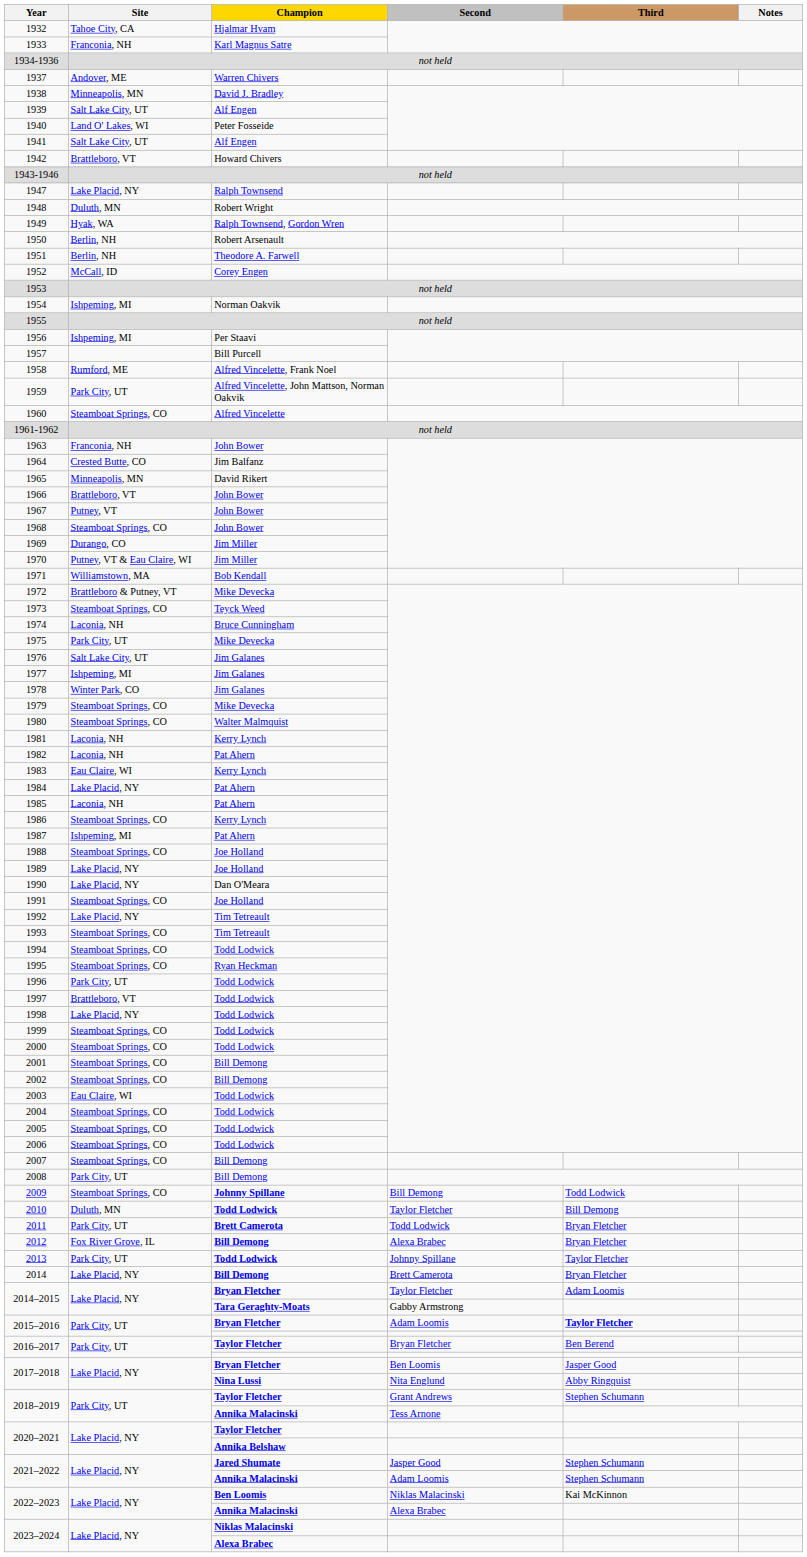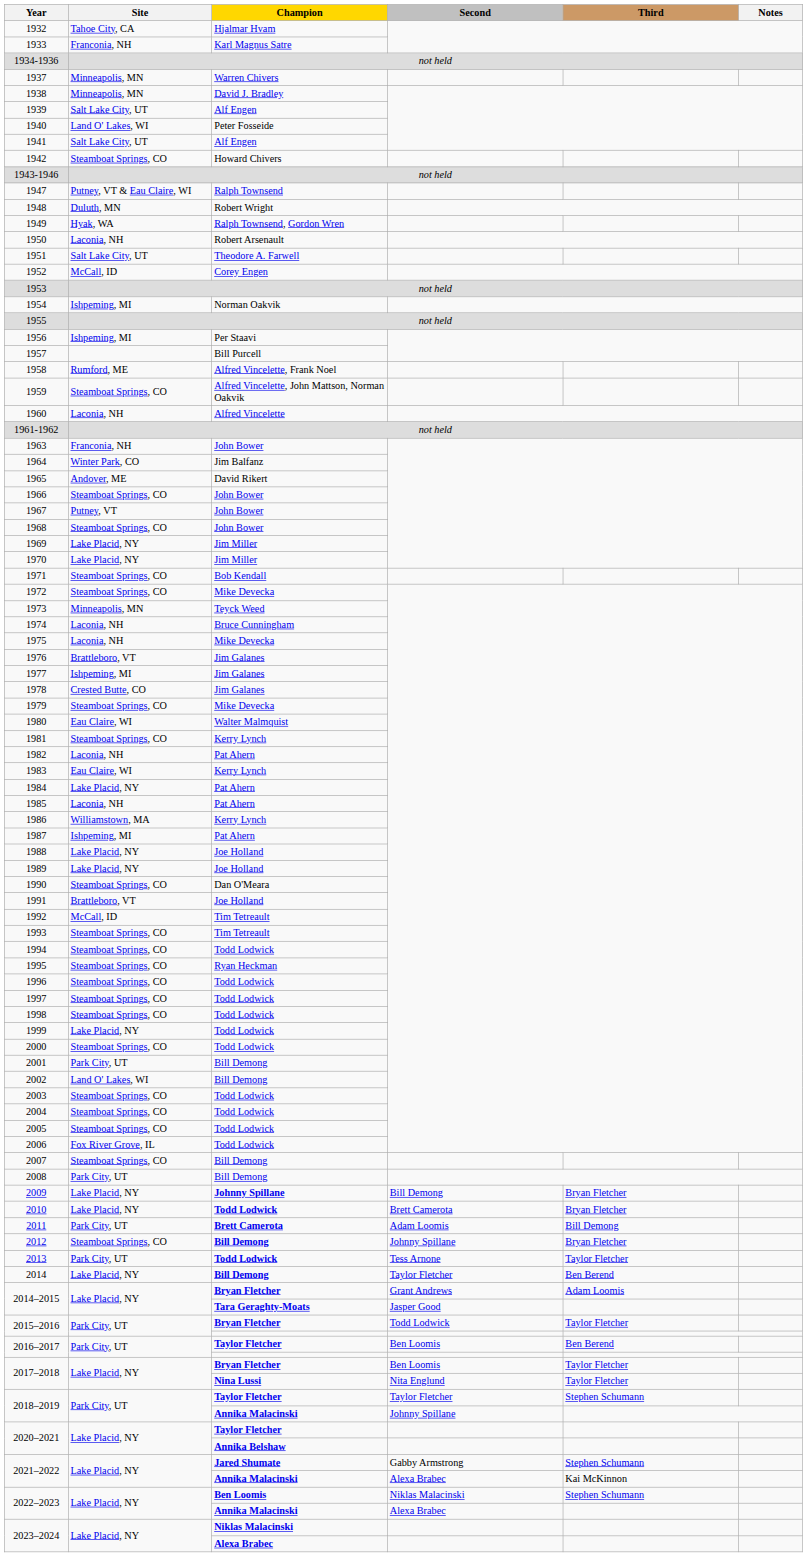 <table class="wikitable">
 <tr>
 <th class="hintergrundfarbe6" style="width:8%">Year</th>
 <th class="hintergrundfarbe6">Site</th>
 <th style="width:22%; background:gold">Champion</th>
 <th style="width:22%; background:silver">Second</th>
 <th style="width:22%; background:#CC9966">Third</th>
 <th style="width:8%">Notes</th>
 </tr>
 <tr>
 <td align="center">1932</td>
 <td><a href='#'>Tahoe City</a>, CA</td>
 <td><a href='#'>Hjalmar Hvam</a></td>
 </tr>
 <tr>
 <td align="center">1933</td>
 <td><a href='#'>Franconia</a>, NH</td>
 <td><a href='#'>Karl Magnus Satre</a></td>
 </tr>
 <tr>
 <td align="center" bgcolor="#DDDDDD">1934-1936</td>
 <td align="center" colspan="5" bgcolor="#DDDDDD"><em>not held</em></td>
 </tr>
 <tr>
 <td align="center">1937</td>
-<td><a href='#'>Andover</a>, ME</td>
+<td><a href='#'>Minneapolis</a>, MN</td>
 <td><a href='#'>Warren Chivers</a></td>
 <td></td>
 <td></td>
 <td></td>
 </tr>
 <tr>
 <td align="center">1938</td>
 <td><a href='#'>Minneapolis</a>, MN</td>
 <td><a href='#'>David J. Bradley</a></td>
 </tr>
 <tr>
 <td align="center">1939</td>
 <td><a href='#'>Salt Lake City</a>, UT</td>
 <td><a href='#'>Alf Engen</a></td>
 </tr>
 <tr>
 <td align="center">1940</td>
 <td><a href='#'>Land O' Lakes</a>, WI</td>
 <td>Peter Fosseide</td>
 </tr>
 <tr>
 <td align="center">1941</td>
 <td><a href='#'>Salt Lake City</a>, UT</td>
 <td><a href='#'>Alf Engen</a></td>
 </tr>
 <tr>
 <td align="center">1942</td>
-<td><a href='#'>Brattleboro</a>, VT</td>
+<td><a href='#'>Steamboat Springs</a>, CO</td>
 <td>Howard Chivers</td>
 <td></td>
 <td></td>
 <td></td>
 </tr>
 <tr>
 <td align="center" bgcolor="#DDDDDD">1943-1946</td>
 <td align="center" colspan="5" bgcolor="#DDDDDD"><em>not held</em></td>
 </tr>
 <tr>
 <td align="center">1947</td>
-<td><a href='#'>Lake Placid</a>, NY</td>
+<td><a href='#'>Putney</a>, VT & <a href='#'>Eau Claire</a>, WI</td>
 <td><a href='#'>Ralph Townsend</a></td>
 <td></td>
 <td></td>
 <td></td>
 </tr>
 <tr>
 <td align="center">1948</td>
 <td><a href='#'>Duluth</a>, MN</td>
 <td>Robert Wright</td>
 </tr>
 <tr>
 <td align="center">1949</td>
 <td><a href='#'>Hyak</a>, WA</td>
 <td><a href='#'>Ralph Townsend</a>, <a href='#'>Gordon Wren</a></td>
 <td></td>
 <td></td>
 <td></td>
 </tr>
 <tr>
 <td align="center">1950</td>
-<td><a href='#'>Berlin</a>, NH</td>
+<td><a href='#'>Laconia</a>, NH</td>
 <td>Robert Arsenault</td>
 </tr>
 <tr>
 <td align="center">1951</td>
-<td><a href='#'>Berlin</a>, NH</td>
+<td><a href='#'>Salt Lake City</a>, UT</td>
 <td><a href='#'>Theodore A. Farwell</a></td>
 <td></td>
 <td></td>
 <td></td>
 </tr>
 <tr>
 <td align="center">1952</td>
 <td><a href='#'>McCall</a>, ID</td>
 <td><a href='#'>Corey Engen</a></td>
 </tr>
 <tr>
 <td align="center" bgcolor="#DDDDDD">1953</td>
 <td align="center" colspan="5" bgcolor="#DDDDDD"><em>not held</em></td>
 </tr>
 <tr>
 <td align="center">1954</td>
 <td><a href='#'>Ishpeming</a>, MI</td>
 <td>Norman Oakvik</td>
 </tr>
 <tr>
 <td align="center" bgcolor="#DDDDDD">1955</td>
 <td align="center" colspan="5" bgcolor="#DDDDDD"><em>not held</em></td>
 </tr>
 <tr>
 <td align="center">1956</td>
 <td><a href='#'>Ishpeming</a>, MI</td>
 <td>Per Staavi</td>
 </tr>
 <tr>
 <td align="center">1957</td>
 <td></td>
 <td>Bill Purcell</td>
 </tr>
 <tr>
 <td align="center">1958</td>
 <td><a href='#'>Rumford</a>, ME</td>
 <td><a href='#'>Alfred Vincelette</a>, Frank Noel</td>
 <td></td>
 <td></td>
 <td></td>
 </tr>
 <tr>
 <td align="center">1959</td>
-<td><a href='#'>Park City</a>, UT</td>
+<td><a href='#'>Steamboat Springs</a>, CO</td>
 <td><a href='#'>Alfred Vincelette</a>, John Mattson, Norman Oakvik</td>
 <td></td>
 <td></td>
 <td></td>
 </tr>
 <tr>
 <td align="center">1960</td>
-<td><a href='#'>Steamboat Springs</a>, CO</td>
+<td><a href='#'>Laconia</a>, NH</td>
 <td><a href='#'>Alfred Vincelette</a></td>
 </tr>
 <tr>
 <td align="center" bgcolor="#DDDDDD">1961-1962</td>
 <td align="center" colspan="5" bgcolor="#DDDDDD"><em>not held</em></td>
 </tr>
 <tr>
 <td align="center">1963</td>
 <td><a href='#'>Franconia</a>, NH</td>
 <td><a href='#'>John Bower</a></td>
 </tr>
 <tr>
 <td align="center">1964</td>
-<td><a href='#'>Crested Butte</a>, CO</td>
+<td><a href='#'>Winter Park</a>, CO</td>
 <td>Jim Balfanz</td>
 </tr>
 <tr>
 <td align="center">1965</td>
-<td><a href='#'>Minneapolis</a>, MN</td>
+<td><a href='#'>Andover</a>, ME</td>
 <td>David Rikert</td>
 </tr>
 <tr>
 <td align="center">1966</td>
-<td><a href='#'>Brattleboro</a>, VT</td>
+<td><a href='#'>Steamboat Springs</a>, CO</td>
 <td><a href='#'>John Bower</a></td>
 </tr>
 <tr>
 <td align="center">1967</td>
 <td><a href='#'>Putney</a>, VT</td>
 <td><a href='#'>John Bower</a></td>
 </tr>
 <tr>
 <td align="center">1968</td>
 <td><a href='#'>Steamboat Springs</a>, CO</td>
 <td><a href='#'>John Bower</a></td>
 </tr>
 <tr>
 <td align="center">1969</td>
-<td><a href='#'>Durango</a>, CO</td>
+<td><a href='#'>Lake Placid</a>, NY</td>
 <td><a href='#'>Jim Miller</a></td>
 </tr>
 <tr>
 <td align="center">1970</td>
-<td><a href='#'>Putney</a>, VT & <a href='#'>Eau Claire</a>, WI</td>
+<td><a href='#'>Lake Placid</a>, NY</td>
 <td><a href='#'>Jim Miller</a></td>
 </tr>
 <tr>
 <td align="center">1971</td>
-<td><a href='#'>Williamstown</a>, MA</td>
+<td><a href='#'>Steamboat Springs</a>, CO</td>
 <td><a href='#'>Bob Kendall</a></td>
 <td></td>
 <td></td>
 <td></td>
 </tr>
 <tr>
 <td align="center">1972</td>
-<td><a href='#'>Brattleboro</a> & Putney, VT</td>
+<td><a href='#'>Steamboat Springs</a>, CO</td>
 <td><a href='#'>Mike Devecka</a></td>
 </tr>
 <tr>
 <td align="center">1973</td>
-<td><a href='#'>Steamboat Springs</a>, CO</td>
+<td><a href='#'>Minneapolis</a>, MN</td>
 <td><a href='#'>Teyck Weed</a></td>
 </tr>
 <tr>
 <td align="center">1974</td>
 <td><a href='#'>Laconia</a>, NH</td>
 <td><a href='#'>Bruce Cunningham</a></td>
 </tr>
 <tr>
 <td align="center">1975</td>
-<td><a href='#'>Park City</a>, UT</td>
+<td><a href='#'>Laconia</a>, NH</td>
 <td><a href='#'>Mike Devecka</a></td>
 </tr>
 <tr>
 <td align="center">1976</td>
-<td><a href='#'>Salt Lake City</a>, UT</td>
+<td><a href='#'>Brattleboro</a>, VT</td>
 <td><a href='#'>Jim Galanes</a></td>
 </tr>
 <tr>
 <td align="center">1977</td>
 <td><a href='#'>Ishpeming</a>, MI</td>
 <td><a href='#'>Jim Galanes</a></td>
 </tr>
 <tr>
 <td align="center">1978</td>
-<td><a href='#'>Winter Park</a>, CO</td>
+<td><a href='#'>Crested Butte</a>, CO</td>
 <td><a href='#'>Jim Galanes</a></td>
 </tr>
 <tr>
 <td align="center">1979</td>
 <td><a href='#'>Steamboat Springs</a>, CO</td>
 <td><a href='#'>Mike Devecka</a></td>
 </tr>
 <tr>
 <td align="center">1980</td>
-<td><a href='#'>Steamboat Springs</a>, CO</td>
+<td><a href='#'>Eau Claire</a>, WI</td>
 <td><a href='#'>Walter Malmquist</a></td>
 </tr>
 <tr>
 <td align="center">1981</td>
-<td><a href='#'>Laconia</a>, NH</td>
+<td><a href='#'>Steamboat Springs</a>, CO</td>
 <td><a href='#'>Kerry Lynch</a></td>
 </tr>
 <tr>
 <td align="center">1982</td>
 <td><a href='#'>Laconia</a>, NH</td>
 <td><a href='#'>Pat Ahern</a></td>
 </tr>
 <tr>
 <td align="center">1983</td>
 <td><a href='#'>Eau Claire</a>, WI</td>
 <td><a href='#'>Kerry Lynch</a></td>
 </tr>
 <tr>
 <td align="center">1984</td>
 <td><a href='#'>Lake Placid</a>, NY</td>
 <td><a href='#'>Pat Ahern</a></td>
 </tr>
 <tr>
 <td align="center">1985</td>
 <td><a href='#'>Laconia</a>, NH</td>
 <td><a href='#'>Pat Ahern</a></td>
 </tr>
 <tr>
 <td align="center">1986</td>
-<td><a href='#'>Steamboat Springs</a>, CO</td>
+<td><a href='#'>Williamstown</a>, MA</td>
 <td><a href='#'>Kerry Lynch</a></td>
 </tr>
 <tr>
 <td align="center">1987</td>
 <td><a href='#'>Ishpeming</a>, MI</td>
 <td><a href='#'>Pat Ahern</a></td>
 </tr>
 <tr>
 <td align="center">1988</td>
-<td><a href='#'>Steamboat Springs</a>, CO</td>
+<td><a href='#'>Lake Placid</a>, NY</td>
 <td><a href='#'>Joe Holland</a></td>
 </tr>
 <tr>
 <td align="center">1989</td>
 <td><a href='#'>Lake Placid</a>, NY</td>
 <td><a href='#'>Joe Holland</a></td>
 </tr>
 <tr>
 <td align="center">1990</td>
-<td><a href='#'>Lake Placid</a>, NY</td>
+<td><a href='#'>Steamboat Springs</a>, CO</td>
 <td>Dan O'Meara</td>
 </tr>
 <tr>
 <td align="center">1991</td>
-<td><a href='#'>Steamboat Springs</a>, CO</td>
+<td><a href='#'>Brattleboro</a>, VT</td>
 <td><a href='#'>Joe Holland</a></td>
 </tr>
 <tr>
 <td align="center">1992</td>
-<td><a href='#'>Lake Placid</a>, NY</td>
+<td><a href='#'>McCall</a>, ID</td>
 <td><a href='#'>Tim Tetreault</a></td>
 </tr>
 <tr>
 <td align="center">1993</td>
 <td><a href='#'>Steamboat Springs</a>, CO</td>
 <td><a href='#'>Tim Tetreault</a></td>
 </tr>
 <tr>
 <td align="center">1994</td>
 <td><a href='#'>Steamboat Springs</a>, CO</td>
 <td><a href='#'>Todd Lodwick</a></td>
 </tr>
 <tr>
 <td align="center">1995</td>
 <td><a href='#'>Steamboat Springs</a>, CO</td>
 <td><a href='#'>Ryan Heckman</a></td>
 </tr>
 <tr>
 <td align="center">1996</td>
-<td><a href='#'>Park City</a>, UT</td>
+<td><a href='#'>Steamboat Springs</a>, CO</td>
 <td><a href='#'>Todd Lodwick</a></td>
 </tr>
 <tr>
 <td align="center">1997</td>
-<td><a href='#'>Brattleboro</a>, VT</td>
+<td><a href='#'>Steamboat Springs</a>, CO</td>
 <td><a href='#'>Todd Lodwick</a></td>
 </tr>
 <tr>
 <td align="center">1998</td>
-<td><a href='#'>Lake Placid</a>, NY</td>
+<td><a href='#'>Steamboat Springs</a>, CO</td>
 <td><a href='#'>Todd Lodwick</a></td>
 </tr>
 <tr>
 <td align="center">1999</td>
-<td><a href='#'>Steamboat Springs</a>, CO</td>
+<td><a href='#'>Lake Placid</a>, NY</td>
 <td><a href='#'>Todd Lodwick</a></td>
 </tr>
 <tr>
 <td align="center">2000</td>
 <td><a href='#'>Steamboat Springs</a>, CO</td>
 <td><a href='#'>Todd Lodwick</a></td>
 </tr>
 <tr>
 <td align="center">2001</td>
-<td><a href='#'>Steamboat Springs</a>, CO</td>
+<td><a href='#'>Park City</a>, UT</td>
 <td><a href='#'>Bill Demong</a></td>
 </tr>
 <tr>
 <td align="center">2002</td>
-<td><a href='#'>Steamboat Springs</a>, CO</td>
+<td><a href='#'>Land O' Lakes</a>, WI</td>
 <td><a href='#'>Bill Demong</a></td>
 </tr>
 <tr>
 <td align="center">2003</td>
-<td><a href='#'>Eau Claire</a>, WI</td>
+<td><a href='#'>Steamboat Springs</a>, CO</td>
 <td><a href='#'>Todd Lodwick</a></td>
 </tr>
 <tr>
 <td align="center">2004</td>
 <td><a href='#'>Steamboat Springs</a>, CO</td>
 <td><a href='#'>Todd Lodwick</a></td>
 </tr>
 <tr>
 <td align="center">2005</td>
 <td><a href='#'>Steamboat Springs</a>, CO</td>
 <td><a href='#'>Todd Lodwick</a></td>
 </tr>
 <tr>
 <td align="center">2006</td>
-<td><a href='#'>Steamboat Springs</a>, CO</td>
+<td><a href='#'>Fox River Grove</a>, IL</td>
 <td><a href='#'>Todd Lodwick</a></td>
 </tr>
 <tr>
 <td align="center">2007</td>
 <td><a href='#'>Steamboat Springs</a>, CO</td>
 <td><a href='#'>Bill Demong</a></td>
 <td></td>
 <td></td>
 <td></td>
 </tr>
 <tr>
 <td align="center">2008</td>
 <td><a href='#'>Park City</a>, UT</td>
 <td><a href='#'>Bill Demong</a></td>
 </tr>
 <tr>
 <td align="center"><a href='#'>2009</a></td>
-<td><a href='#'>Steamboat Springs</a>, CO</td>
+<td><a href='#'>Lake Placid</a>, NY</td>
 <td><strong><a href='#'>Johnny Spillane</a></strong></td>
 <td><a href='#'>Bill Demong</a></td>
-<td><a href='#'>Todd Lodwick</a></td>
+<td><a href='#'>Bryan Fletcher</a></td>
 <td></td>
 </tr>
 <tr>
 <td align="center"><a href='#'>2010</a></td>
-<td><a href='#'>Duluth</a>, MN</td>
+<td><a href='#'>Lake Placid</a>, NY</td>
 <td><strong><a href='#'>Todd Lodwick</a></strong></td>
-<td><a href='#'>Taylor Fletcher</a></td>
-<td><a href='#'>Bill Demong</a></td>
+<td><a href='#'>Brett Camerota</a></td>
+<td><a href='#'>Bryan Fletcher</a></td>
 <td></td>
 </tr>
 <tr>
 <td align="center"><a href='#'>2011</a></td>
 <td><a href='#'>Park City</a>, UT</td>
 <td><strong><a href='#'>Brett Camerota</a></strong></td>
-<td><a href='#'>Todd Lodwick</a></td>
-<td><a href='#'>Bryan Fletcher</a></td>
+<td><a href='#'>Adam Loomis</a></td>
+<td><a href='#'>Bill Demong</a></td>
 <td></td>
 </tr>
 <tr>
 <td align="center"><a href='#'>2012</a></td>
-<td><a href='#'>Fox River Grove</a>, IL</td>
+<td><a href='#'>Steamboat Springs</a>, CO</td>
 <td><strong><a href='#'>Bill Demong</a></strong></td>
-<td><a href='#'>Alexa Brabec</a></td>
+<td><a href='#'>Johnny Spillane</a></td>
 <td><a href='#'>Bryan Fletcher</a></td>
 <td></td>
 </tr>
 <tr>
 <td align="center"><a href='#'>2013</a></td>
 <td><a href='#'>Park City</a>, UT</td>
 <td><strong><a href='#'>Todd Lodwick</a></strong></td>
-<td><a href='#'>Johnny Spillane</a></td>
+<td><a href='#'>Tess Arnone</a></td>
 <td><a href='#'>Taylor Fletcher</a></td>
 <td></td>
 </tr>
 <tr>
 <td align="center">2014</td>
 <td><a href='#'>Lake Placid</a>, NY</td>
 <td><strong><a href='#'>Bill Demong</a></strong></td>
-<td><a href='#'>Brett Camerota</a></td>
-<td><a href='#'>Bryan Fletcher</a></td>
+<td><a href='#'>Taylor Fletcher</a></td>
+<td><a href='#'>Ben Berend</a></td>
 <td></td>
 </tr>
 <tr>
 <td align="center" rowspan="2">2014–2015</td>
 <td rowspan="2"><a href='#'>Lake Placid</a>, NY</td>
 <td><strong><a href='#'>Bryan Fletcher</a></strong></td>
-<td><a href='#'>Taylor Fletcher</a></td>
+<td><a href='#'>Grant Andrews</a></td>
 <td><a href='#'>Adam Loomis</a></td>
 <td></td>
 </tr>
 <tr>
 <td><strong><a href='#'>Tara Geraghty-Moats</a></strong></td>
-<td>Gabby Armstrong</td>
+<td><a href='#'>Jasper Good</a></td>
 <td></td>
 </tr>
 <tr>
 <td align="center" rowspan="2">2015–2016</td>
 <td rowspan="2"><a href='#'>Park City</a>, UT</td>
 <td><strong><a href='#'>Bryan Fletcher</a></strong></td>
-<td><a href='#'>Adam Loomis</a></td>
-<td><strong><a href='#'>Taylor Fletcher</a></strong></td>
+<td><a href='#'>Todd Lodwick</a></td>
+<td><a href='#'>Taylor Fletcher</a></td>
 <td></td>
 </tr>
 <tr>
 <td></td>
 <td></td>
 </tr>
 <tr>
 <td align="center" rowspan="2">2016–2017</td>
 <td rowspan="2"><a href='#'>Park City</a>, UT</td>
 <td><strong><a href='#'>Taylor Fletcher</a></strong></td>
-<td><a href='#'>Bryan Fletcher</a></td>
+<td><a href='#'>Ben Loomis</a></td>
 <td><a href='#'>Ben Berend</a></td>
 <td></td>
 </tr>
 <tr>
 <td></td>
 <td></td>
 </tr>
 <tr>
 <td align="center" rowspan="2">2017–2018</td>
 <td rowspan="2"><a href='#'>Lake Placid</a>, NY</td>
 <td><strong><a href='#'>Bryan Fletcher</a></strong></td>
 <td><a href='#'>Ben Loomis</a></td>
-<td><a href='#'>Jasper Good</a></td>
+<td><a href='#'>Taylor Fletcher</a></td>
 <td></td>
 </tr>
 <tr>
 <td><strong><a href='#'>Nina Lussi</a></strong></td>
 <td><a href='#'>Nita Englund</a></td>
-<td><a href='#'>Abby Ringquist</a></td>
+<td><a href='#'>Taylor Fletcher</a></td>
 <td></td>
 </tr>
 <tr>
 <td align="center" rowspan="2">2018–2019</td>
 <td rowspan="2"><a href='#'>Park City</a>, UT</td>
 <td><strong><a href='#'>Taylor Fletcher</a></strong></td>
-<td><a href='#'>Grant Andrews</a></td>
+<td><a href='#'>Taylor Fletcher</a></td>
 <td><a href='#'>Stephen Schumann</a></td>
 <td></td>
 </tr>
 <tr>
 <td><strong><a href='#'>Annika Malacinski</a></strong></td>
-<td><a href='#'>Tess Arnone</a></td>
+<td><a href='#'>Johnny Spillane</a></td>
 </tr>
 <tr>
 <td align="center" rowspan="2">2020–2021</td>
 <td rowspan="2"><a href='#'>Lake Placid</a>, NY</td>
 <td><strong><a href='#'>Taylor Fletcher</a></strong></td>
 <td></td>
 <td></td>
 <td></td>
 </tr>
 <tr>
 <td><strong><a href='#'>Annika Belshaw</a></strong></td>
 <td></td>
 <td></td>
 <td></td>
 </tr>
 <tr>
 <td align="center" rowspan="2">2021–2022</td>
 <td rowspan="2"><a href='#'>Lake Placid</a>, NY</td>
 <td><strong><a href='#'>Jared Shumate</a></strong></td>
-<td><a href='#'>Jasper Good</a></td>
+<td>Gabby Armstrong</td>
 <td><a href='#'>Stephen Schumann</a></td>
 <td></td>
 </tr>
 <tr>
 <td><strong><a href='#'>Annika Malacinski</a></strong></td>
-<td><a href='#'>Adam Loomis</a></td>
-<td><a href='#'>Stephen Schumann</a></td>
+<td><a href='#'>Alexa Brabec</a></td>
+<td>Kai McKinnon</td>
 <td></td>
 </tr>
 <tr>
 <td align="center" rowspan="2">2022–2023</td>
 <td rowspan="2"><a href='#'>Lake Placid</a>, NY</td>
 <td><strong><a href='#'>Ben Loomis</a></strong></td>
 <td><a href='#'>Niklas Malacinski</a></td>
-<td>Kai McKinnon</td>
+<td><a href='#'>Stephen Schumann</a></td>
 <td></td>
 </tr>
 <tr>
 <td><strong><a href='#'>Annika Malacinski</a></strong></td>
 <td><a href='#'>Alexa Brabec</a></td>
 <td></td>
 <td></td>
 </tr>
 <tr>
 <td align="center" rowspan="2">2023–2024</td>
 <td rowspan="2"><a href='#'>Lake Placid</a>, NY</td>
 <td><strong><a href='#'>Niklas Malacinski</a></strong></td>
 <td></td>
 <td></td>
 <td></td>
 </tr>
 <tr>
 <td><strong><a href='#'>Alexa Brabec</a></strong></td>
 <td></td>
 <td></td>
 <td></td>
 </tr>
 </table>
